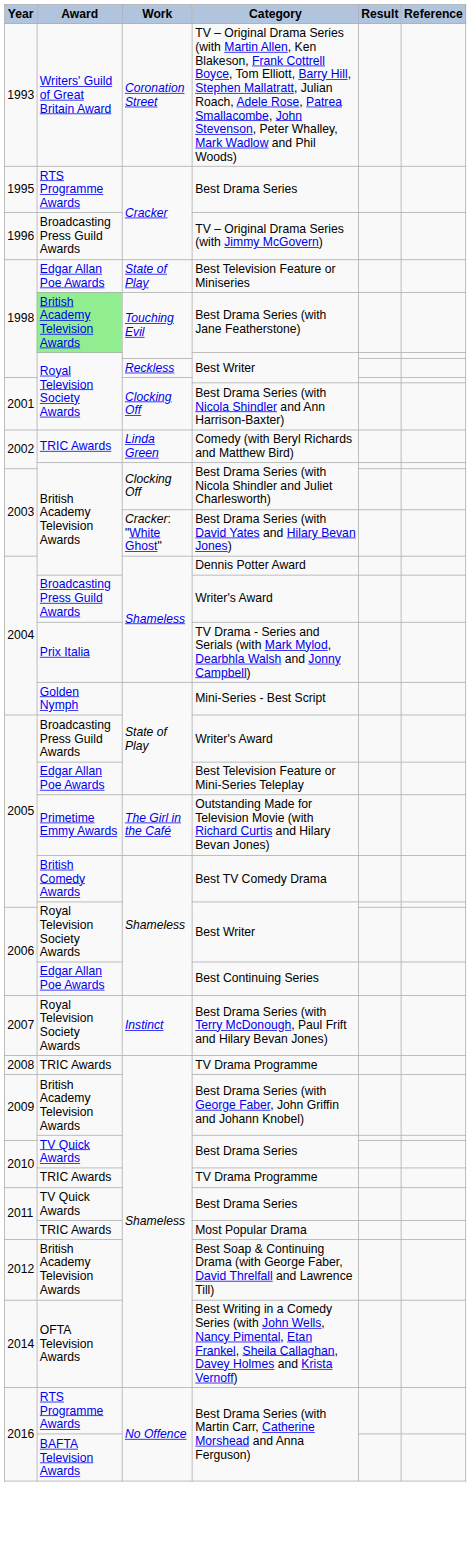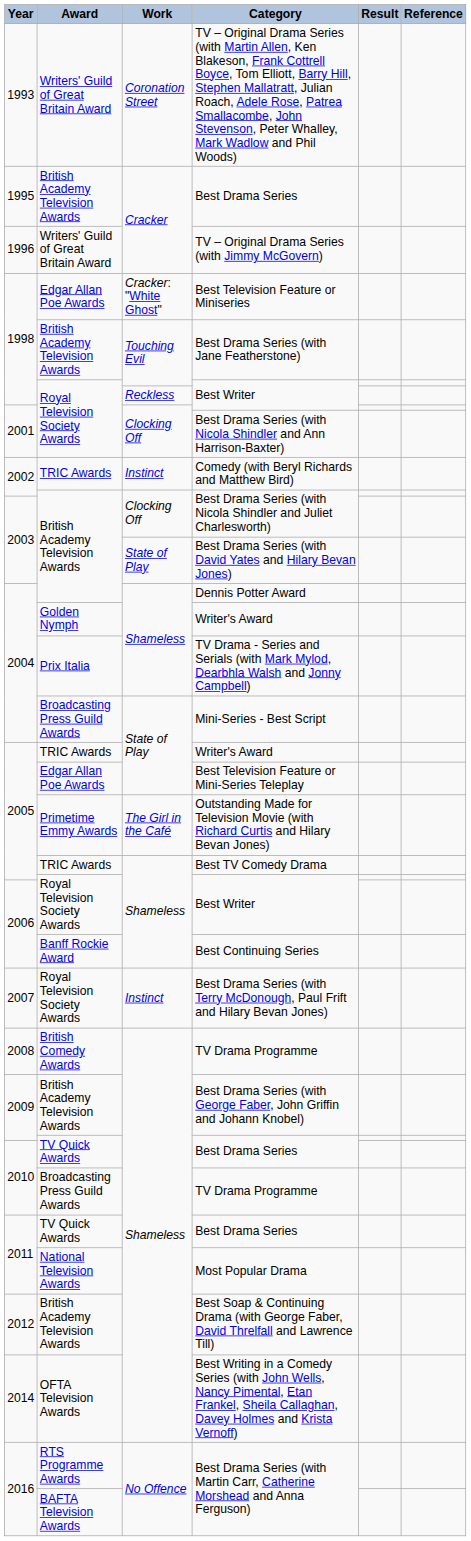 <table class="wikitable sortable">
 <tr>
 <th style="background:#B0C4DE;">Year</th>
 <th style="background:#B0C4DE;">Award</th>
 <th style="background:#B0C4DE;">Work</th>
 <th style="background:#B0C4DE;">Category</th>
 <th style="background:#B0C4DE;">Result</th>
 <th style="background:#B0C4DE;">Reference</th>
 </tr>
 <tr>
 <td>1993</td>
 <td><a href='#'>Writers' Guild of Great Britain Award</a></td>
 <td><em><a href='#'>Coronation Street</a></em></td>
 <td>TV – Original Drama Series (with <a href='#'>Martin Allen</a>, Ken Blakeson, <a href='#'>Frank Cottrell Boyce</a>, Tom Elliott, <a href='#'>Barry Hill</a>, <a href='#'>Stephen Mallatratt</a>, Julian Roach, <a href='#'>Adele Rose</a>, <a href='#'>Patrea Smallacombe</a>, <a href='#'>John Stevenson</a>, Peter Whalley, <a href='#'>Mark Wadlow</a> and Phil Woods)</td>
 <td></td>
 <td></td>
 </tr>
 <tr>
 <td>1995</td>
-<td><a href='#'>RTS Programme Awards</a></td>
+<td><a href='#'>British Academy Television Awards</a></td>
 <td rowspan="2"><em><a href='#'>Cracker</a></em></td>
 <td>Best Drama Series</td>
 <td></td>
 <td></td>
 </tr>
 <tr>
 <td>1996</td>
-<td>Broadcasting Press Guild Awards</td>
+<td>Writers' Guild of Great Britain Award</td>
 <td>TV – Original Drama Series (with <a href='#'>Jimmy McGovern</a>)</td>
 <td></td>
 <td></td>
 </tr>
 <tr>
 <td rowspan="4">1998</td>
 <td><a href='#'>Edgar Allan Poe Awards</a></td>
-<td><em><a href='#'>State of Play</a></em></td>
+<td><em>Cracker</em>: "<a href='#'>White Ghost</a>"</td>
 <td>Best Television Feature or Miniseries</td>
 <td></td>
 <td></td>
 </tr>
 <tr>
-<td style="background: lightgreen;"><a href='#'>British Academy Television Awards</a></td>
+<td><a href='#'>British Academy Television Awards</a></td>
 <td rowspan="2"><em><a href='#'>Touching Evil</a></em></td>
 <td>Best Drama Series (with Jane Featherstone)</td>
 <td></td>
 <td></td>
 </tr>
 <tr>
 <td rowspan="4"><a href='#'>Royal Television Society Awards</a></td>
 <td rowspan="3">Best Writer</td>
 <td></td>
 <td></td>
 </tr>
 <tr>
 <td><em><a href='#'>Reckless</a></em></td>
 <td></td>
 <td></td>
 </tr>
 <tr>
 <td rowspan="2">2001</td>
 <td rowspan="2"><em><a href='#'>Clocking Off</a></em></td>
 <td></td>
 <td></td>
 </tr>
 <tr>
 <td>Best Drama Series (with <a href='#'>Nicola Shindler</a> and Ann Harrison-Baxter)</td>
 <td></td>
 <td></td>
 </tr>
 <tr>
 <td rowspan="2">2002</td>
 <td><a href='#'>TRIC Awards</a></td>
-<td><em><a href='#'>Linda Green</a></em></td>
+<td><em><a href='#'>Instinct</a></em></td>
 <td>Comedy (with Beryl Richards and Matthew Bird)</td>
 <td></td>
 <td></td>
 </tr>
 <tr>
 <td rowspan="4">British Academy Television Awards</td>
 <td rowspan="2"><em>Clocking Off</em></td>
 <td rowspan="2">Best Drama Series (with Nicola Shindler and Juliet Charlesworth)</td>
 <td></td>
 <td></td>
 </tr>
 <tr>
 <td rowspan="2">2003</td>
 <td></td>
 <td></td>
 </tr>
 <tr>
-<td><em>Cracker</em>: "<a href='#'>White Ghost</a>"</td>
+<td><em><a href='#'>State of Play</a></em></td>
 <td>Best Drama Series (with <a href='#'>David Yates</a> and <a href='#'>Hilary Bevan Jones</a>)</td>
 <td></td>
 <td></td>
 </tr>
 <tr>
 <td rowspan="4">2004</td>
 <td rowspan="3"><em><a href='#'>Shameless</a></em></td>
 <td>Dennis Potter Award</td>
 <td></td>
 <td></td>
 </tr>
 <tr>
-<td><a href='#'>Broadcasting Press Guild Awards</a></td>
+<td><a href='#'>Golden Nymph</a></td>
 <td>Writer's Award</td>
 <td></td>
 <td></td>
 </tr>
 <tr>
 <td><a href='#'>Prix Italia</a></td>
 <td>TV Drama - Series and Serials (with <a href='#'>Mark Mylod</a>, <a href='#'>Dearbhla Walsh</a> and <a href='#'>Jonny Campbell</a>)</td>
 <td></td>
 <td></td>
 </tr>
 <tr>
-<td><a href='#'>Golden Nymph</a></td>
+<td><a href='#'>Broadcasting Press Guild Awards</a></td>
 <td rowspan="3"><em>State of Play</em></td>
 <td>Mini-Series - Best Script</td>
 <td></td>
 <td></td>
 </tr>
 <tr>
 <td rowspan="5">2005</td>
-<td>Broadcasting Press Guild Awards</td>
+<td>TRIC Awards</td>
 <td>Writer's Award</td>
 <td></td>
 <td></td>
 </tr>
 <tr>
 <td><a href='#'>Edgar Allan Poe Awards</a></td>
 <td>Best Television Feature or Mini-Series Teleplay</td>
 <td></td>
 <td></td>
 </tr>
 <tr>
 <td><a href='#'>Primetime Emmy Awards</a></td>
 <td><em><a href='#'>The Girl in the Café</a></em></td>
 <td>Outstanding Made for Television Movie (with <a href='#'>Richard Curtis</a> and Hilary Bevan Jones)</td>
 <td></td>
 <td></td>
 </tr>
 <tr>
-<td><a href='#'>British Comedy Awards</a></td>
+<td>TRIC Awards</td>
 <td rowspan="4"><em>Shameless</em></td>
 <td>Best TV Comedy Drama</td>
 <td></td>
 <td></td>
 </tr>
 <tr>
 <td rowspan="2">Royal Television Society Awards</td>
 <td rowspan="2">Best Writer</td>
 <td></td>
 <td></td>
 </tr>
 <tr>
 <td rowspan="2">2006</td>
 <td></td>
 <td></td>
 </tr>
 <tr>
-<td><a href='#'>Edgar Allan Poe Awards</a></td>
+<td><a href='#'>Banff Rockie Award</a></td>
 <td>Best Continuing Series</td>
 <td></td>
 <td></td>
 </tr>
 <tr>
 <td>2007</td>
 <td>Royal Television Society Awards</td>
 <td><em><a href='#'>Instinct</a></em></td>
 <td>Best Drama Series (with <a href='#'>Terry McDonough</a>, Paul Frift and Hilary Bevan Jones)</td>
 <td></td>
 <td></td>
 </tr>
 <tr>
 <td>2008</td>
-<td>TRIC Awards</td>
+<td><a href='#'>British Comedy Awards</a></td>
 <td rowspan="9"><em>Shameless</em></td>
 <td>TV Drama Programme</td>
 <td></td>
 <td></td>
 </tr>
 <tr>
 <td rowspan="2">2009</td>
 <td>British Academy Television Awards</td>
 <td>Best Drama Series (with <a href='#'>George Faber</a>, John Griffin and Johann Knobel)</td>
 <td></td>
 <td></td>
 </tr>
 <tr>
 <td rowspan="2"><a href='#'>TV Quick Awards</a></td>
 <td rowspan="2">Best Drama Series</td>
 <td></td>
 <td></td>
 </tr>
 <tr>
 <td rowspan="2">2010</td>
 <td></td>
 <td></td>
 </tr>
 <tr>
-<td>TRIC Awards</td>
+<td>Broadcasting Press Guild Awards</td>
 <td>TV Drama Programme</td>
 <td></td>
 <td></td>
 </tr>
 <tr>
 <td rowspan="2">2011</td>
 <td>TV Quick Awards</td>
 <td>Best Drama Series</td>
 <td></td>
 <td></td>
 </tr>
 <tr>
-<td>TRIC Awards</td>
+<td><a href='#'>National Television Awards</a></td>
 <td>Most Popular Drama</td>
 <td></td>
 <td></td>
 </tr>
 <tr>
 <td>2012</td>
 <td>British Academy Television Awards</td>
 <td>Best Soap & Continuing Drama (with George Faber, <a href='#'>David Threlfall</a> and Lawrence Till)</td>
 <td></td>
 <td></td>
 </tr>
 <tr>
 <td>2014</td>
 <td>OFTA Television Awards</td>
 <td>Best Writing in a Comedy Series (with <a href='#'>John Wells</a>, <a href='#'>Nancy Pimental</a>, <a href='#'>Etan Frankel</a>, <a href='#'>Sheila Callaghan</a>, <a href='#'>Davey Holmes</a> and <a href='#'>Krista Vernoff</a>)</td>
 <td></td>
 <td></td>
 </tr>
 <tr>
 <td rowspan="2">2016</td>
 <td><a href='#'>RTS Programme Awards</a></td>
 <td rowspan="2"><em><a href='#'>No Offence</a></em></td>
 <td rowspan="2">Best Drama Series (with Martin Carr, <a href='#'>Catherine Morshead</a> and Anna Ferguson)</td>
 <td></td>
 <td></td>
 </tr>
 <tr>
 <td><a href='#'>BAFTA Television Awards</a></td>
 <td></td>
 <td></td>
 </tr>
 </table>
